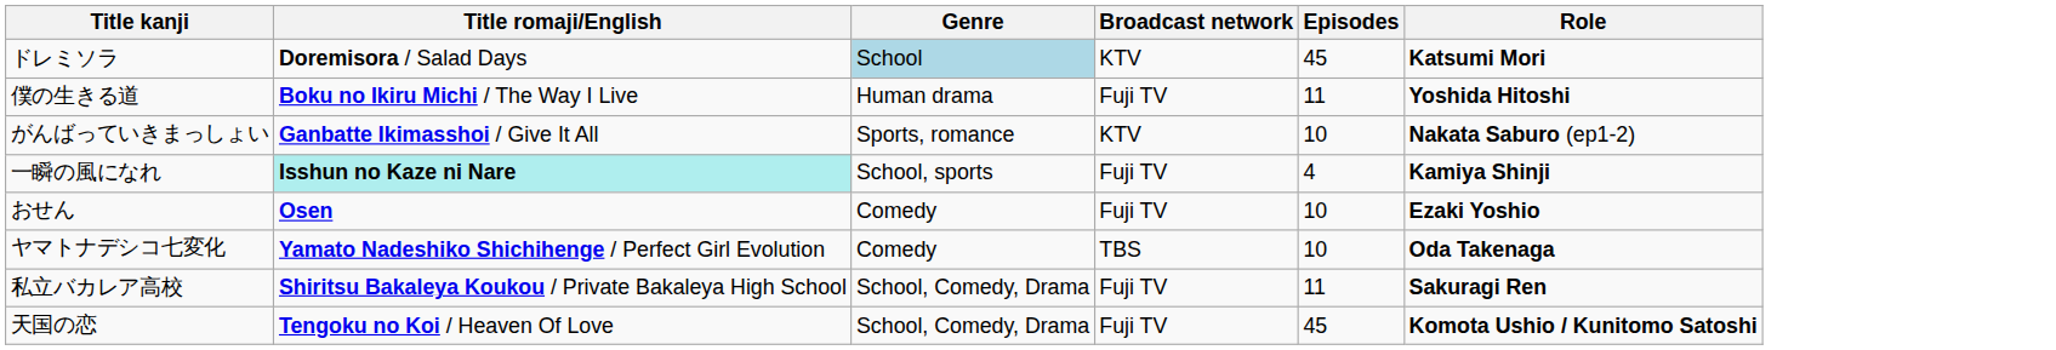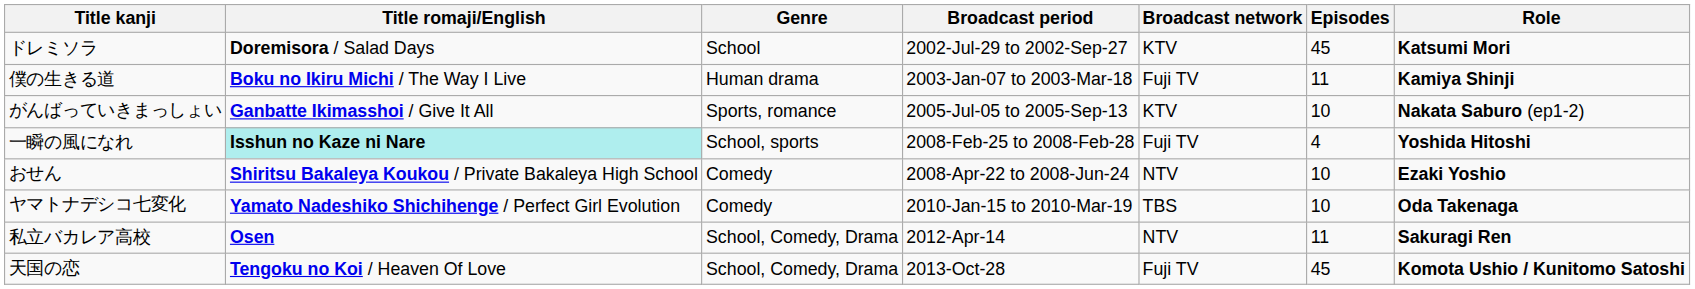 <table class="wikitable">
 <tr>
 <th>Title kanji</th>
 <th>Title romaji/English</th>
 <th>Genre</th>
+<th>Broadcast period</th>
 <th>Broadcast network</th>
 <th>Episodes</th>
 <th>Role</th>
 </tr>
 <tr>
 <td>ドレミソラ</td>
 <td><strong>Doremisora</strong> / Salad Days</td>
-<td style="background: lightblue;">School</td>
+<td>School</td>
+<td>2002-Jul-29 to 2002-Sep-27</td>
 <td>KTV</td>
 <td>45</td>
 <td><strong>Katsumi Mori</strong></td>
 </tr>
 <tr>
 <td>僕の生きる道</td>
 <td><strong><a href='#'>Boku no Ikiru Michi</a></strong> / The Way I Live</td>
 <td>Human drama</td>
+<td>2003-Jan-07 to 2003-Mar-18</td>
 <td>Fuji TV</td>
 <td>11</td>
-<td><strong>Yoshida Hitoshi</strong></td>
+<td><strong>Kamiya Shinji</strong></td>
 </tr>
 <tr>
 <td>がんばっていきまっしょい</td>
 <td><strong><a href='#'>Ganbatte Ikimasshoi</a></strong> / Give It All</td>
 <td>Sports, romance</td>
+<td>2005-Jul-05 to 2005-Sep-13</td>
 <td>KTV</td>
 <td>10</td>
 <td><strong>Nakata Saburo</strong> (ep1-2)</td>
 </tr>
 <tr>
 <td>一瞬の風になれ</td>
 <td style="background: paleturquoise;"><strong>Isshun no Kaze ni Nare</strong></td>
 <td>School, sports</td>
+<td>2008-Feb-25 to 2008-Feb-28</td>
 <td>Fuji TV</td>
 <td>4</td>
-<td><strong>Kamiya Shinji</strong></td>
+<td><strong>Yoshida Hitoshi</strong></td>
 </tr>
 <tr>
 <td>おせん</td>
-<td><strong><a href='#'>Osen</a></strong></td>
+<td><strong><a href='#'>Shiritsu Bakaleya Koukou</a></strong> / Private Bakaleya High School</td>
 <td>Comedy</td>
-<td>Fuji TV</td>
+<td>2008-Apr-22 to 2008-Jun-24</td>
+<td>NTV</td>
 <td>10</td>
 <td><strong>Ezaki Yoshio</strong></td>
 </tr>
 <tr>
 <td>ヤマトナデシコ七変化</td>
 <td><strong><a href='#'>Yamato Nadeshiko Shichihenge</a></strong> / Perfect Girl Evolution</td>
 <td>Comedy</td>
+<td>2010-Jan-15 to 2010-Mar-19</td>
 <td>TBS</td>
 <td>10</td>
 <td><strong>Oda Takenaga</strong></td>
 </tr>
 <tr>
 <td>私立バカレア高校</td>
-<td><strong><a href='#'>Shiritsu Bakaleya Koukou</a></strong> / Private Bakaleya High School</td>
+<td><strong><a href='#'>Osen</a></strong></td>
 <td>School, Comedy, Drama</td>
-<td>Fuji TV</td>
+<td>2012-Apr-14</td>
+<td>NTV</td>
 <td>11</td>
 <td><strong>Sakuragi Ren</strong></td>
 </tr>
 <tr>
 <td>天国の恋</td>
 <td><strong><a href='#'>Tengoku no Koi</a></strong> / Heaven Of Love</td>
 <td>School, Comedy, Drama</td>
+<td>2013-Oct-28</td>
 <td>Fuji TV</td>
 <td>45</td>
 <td><strong>Komota Ushio / Kunitomo Satoshi</strong></td>
 </tr>
 </table>
